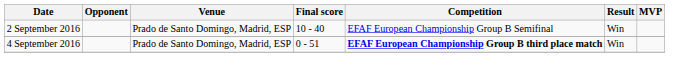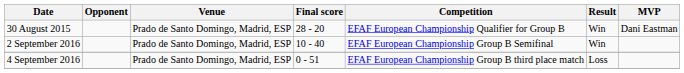 <table class=wikitable>
 <tr>
 <th>Date</th>
 <th>Opponent</th>
 <th>Venue</th>
 <th>Final score</th>
 <th>Competition</th>
 <th>Result</th>
 <th>MVP</th>
+</tr>
+<tr>
+<td>30 August 2015</td>
+<td></td>
+<td>Prado de Santo Domingo, Madrid, ESP</td>
+<td>28 - 20</td>
+<td><a href='#'>EFAF European Championship</a> Qualifier for Group B</td>
+<td>Win</td>
+<td>Dani Eastman </td>
 </tr>
 <tr>
 <td>2 September 2016</td>
 <td></td>
 <td>Prado de Santo Domingo, Madrid, ESP</td>
 <td>10 - 40</td>
 <td><a href='#'>EFAF European Championship</a> Group B Semifinal</td>
 <td>Win</td>
 <td></td>
 </tr>
 <tr>
 </tr>
 <tr>
 <td>4 September 2016</td>
 <td></td>
 <td>Prado de Santo Domingo, Madrid, ESP</td>
 <td>0 - 51</td>
-<td><strong><a href='#'>EFAF European Championship</a> Group B third place match</strong></td>
-<td>Win</td>
+<td><a href='#'>EFAF European Championship</a> Group B third place match</td>
+<td>Loss</td>
 <td></td>
 </tr>
 <tr>
 </tr>
 </table>
